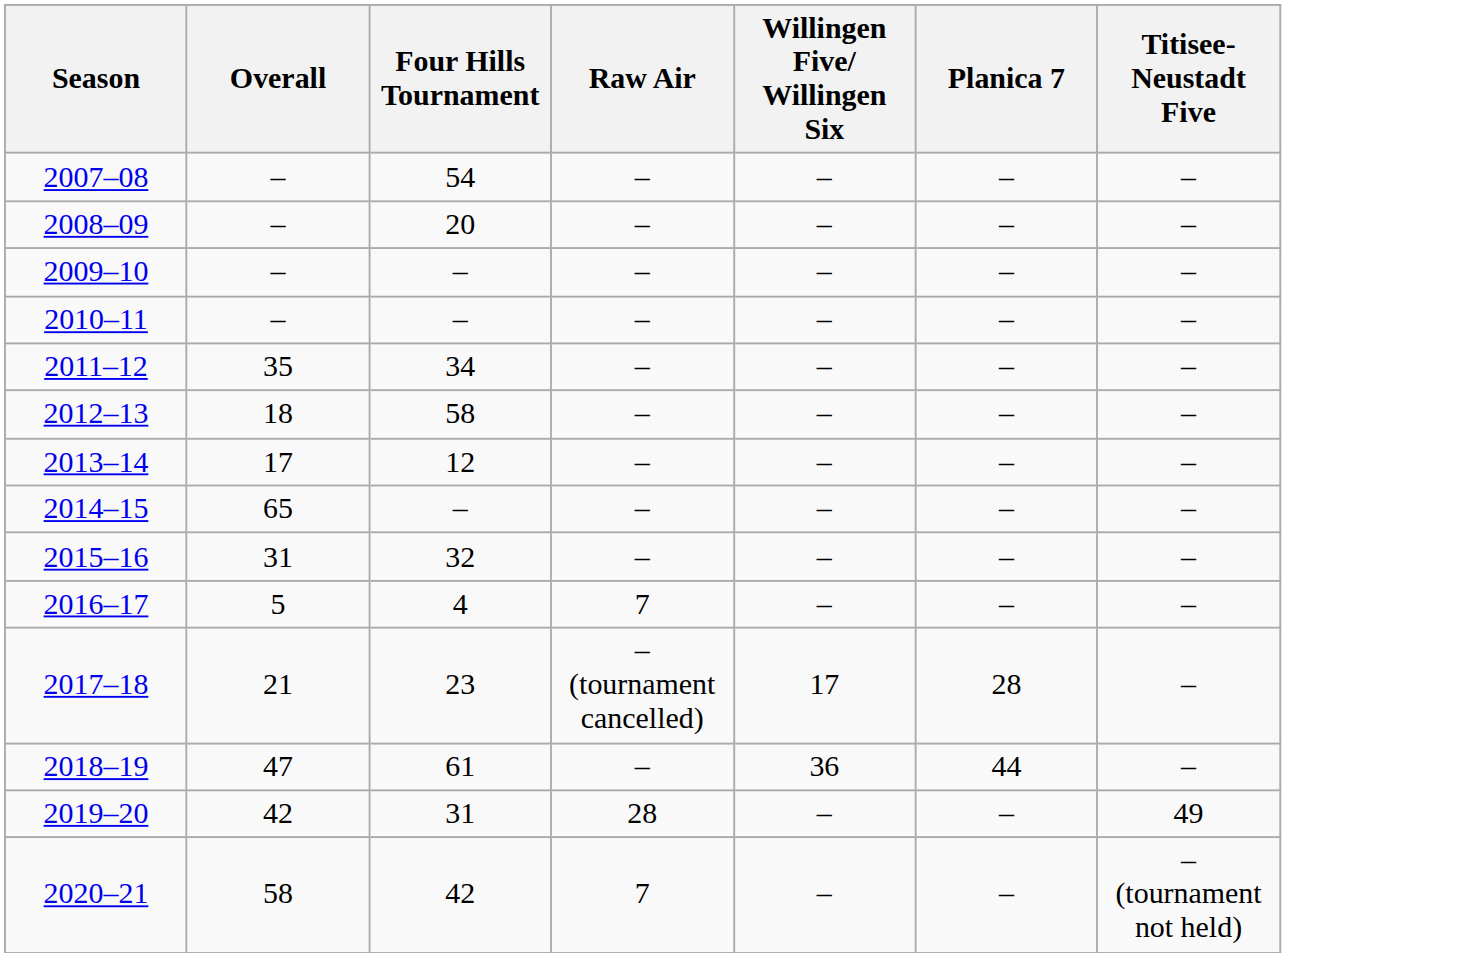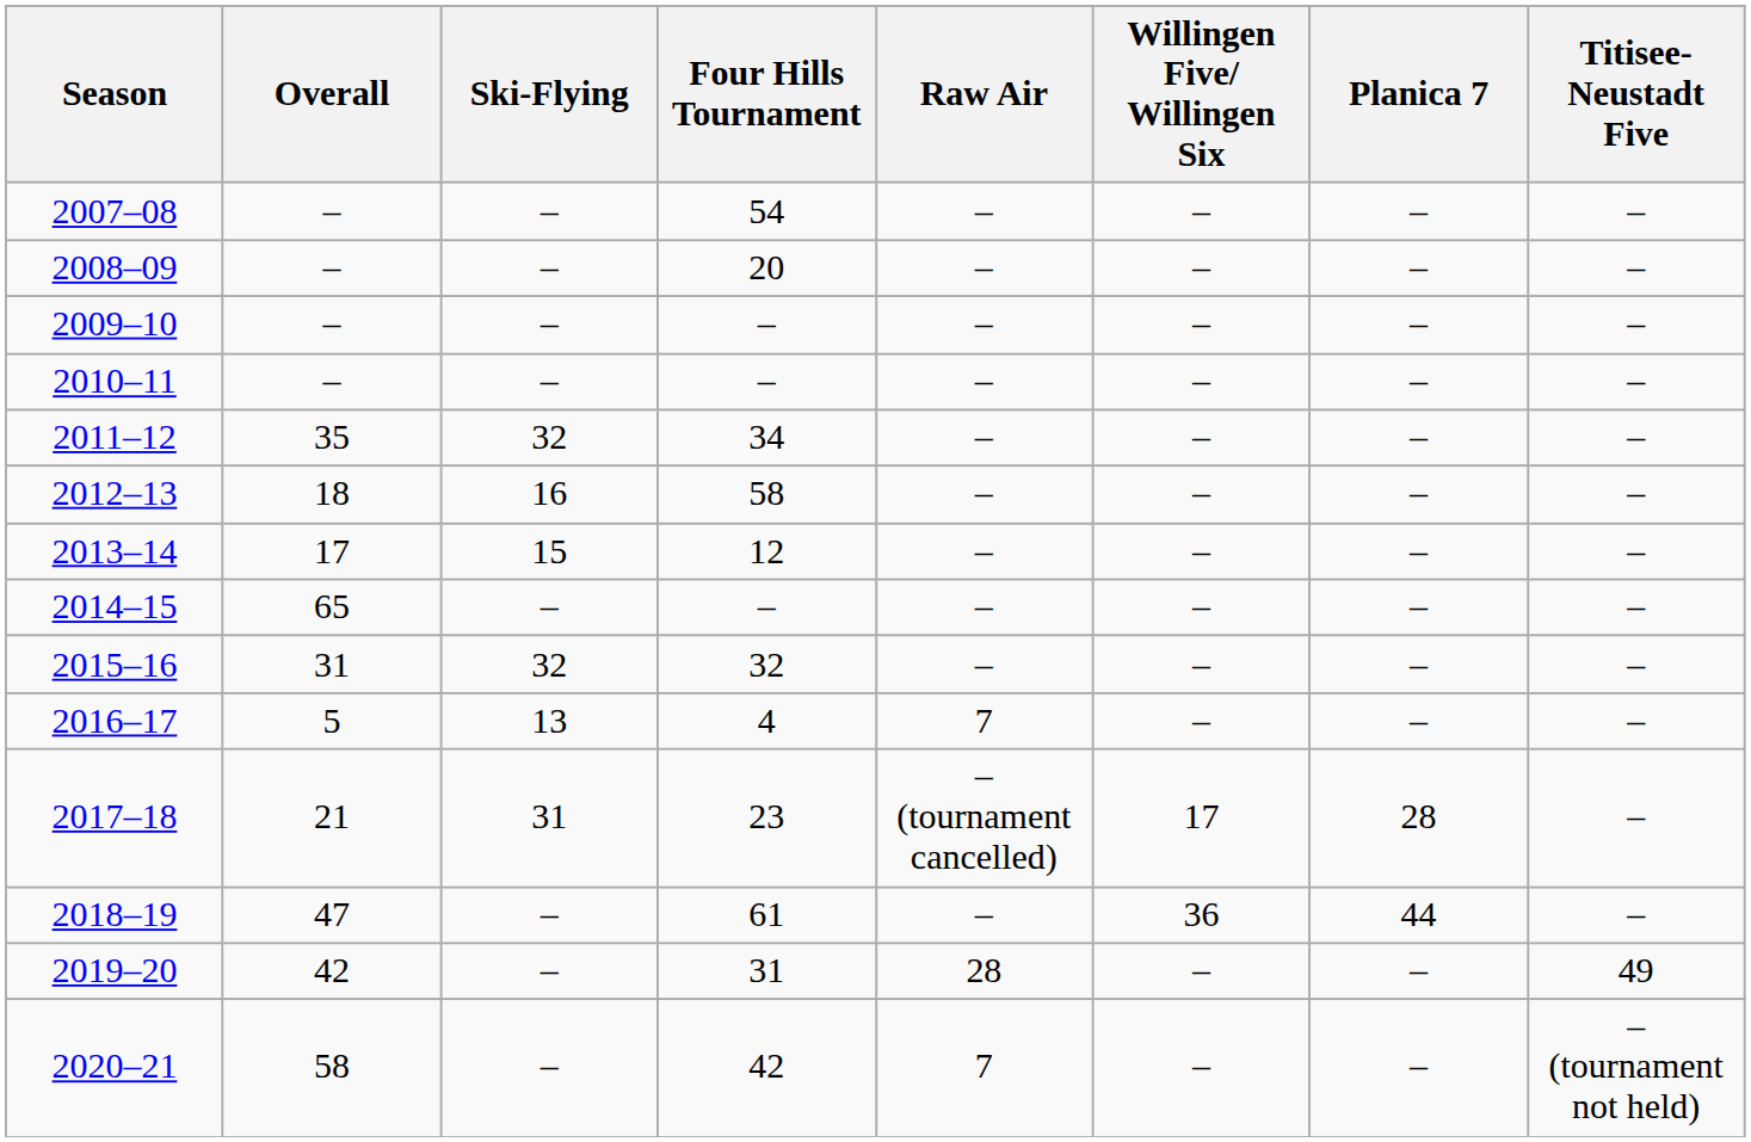 <table class="wikitable">
 <tr class="hintergrundfarbe5">
 <th width="90">Season</th>
 <th width="90">Overall</th>
+<th width="90">Ski-Flying</th>
 <th width="90">Four Hills<br>Tournament</th>
 <th width="90">Raw Air</th>
 <th width="90">Willingen Five/ Willingen Six</th>
 <th width="90">Planica 7</th>
 <th width="90">Titisee-Neustadt Five</th>
 </tr>
 <tr>
 <td align=center><a href='#'>2007–08</a></td>
 <td align=center>–</td>
+<td align=center>–</td>
 <td align=center>54</td>
 <td align=center>–</td>
 <td align=center>–</td>
 <td align=center>–</td>
 <td align=center>–</td>
 </tr>
 <tr>
 <td align=center><a href='#'>2008–09</a></td>
+<td align=center>–</td>
 <td align=center>–</td>
 <td align=center>20</td>
 <td align=center>–</td>
 <td align=center>–</td>
 <td align=center>–</td>
 <td align=center>–</td>
 </tr>
 <tr>
 <td align=center><a href='#'>2009–10</a></td>
 <td align=center>–</td>
 <td align=center>–</td>
 <td align=center>–</td>
 <td align=center>–</td>
 <td align=center>–</td>
 <td align=center>–</td>
+<td align=center>–</td>
 </tr>
 <tr>
 <td align=center><a href='#'>2010–11</a></td>
+<td align=center>–</td>
 <td align=center>–</td>
 <td align=center>–</td>
 <td align=center>–</td>
 <td align=center>–</td>
 <td align=center>–</td>
 <td align=center>–</td>
 </tr>
 <tr>
 <td align=center><a href='#'>2011–12</a></td>
 <td align=center>35</td>
+<td align=center>32</td>
 <td align=center>34</td>
 <td align=center>–</td>
 <td align=center>–</td>
 <td align=center>–</td>
 <td align=center>–</td>
 </tr>
 <tr>
 <td align=center><a href='#'>2012–13</a></td>
 <td align=center>18</td>
+<td align=center>16</td>
 <td align=center>58</td>
 <td align=center>–</td>
 <td align=center>–</td>
 <td align=center>–</td>
 <td align=center>–</td>
 </tr>
 <tr>
 <td align=center><a href='#'>2013–14</a></td>
 <td align=center>17</td>
+<td align=center>15</td>
 <td align=center>12</td>
 <td align=center>–</td>
 <td align=center>–</td>
 <td align=center>–</td>
 <td align=center>–</td>
 </tr>
 <tr>
 <td align=center><a href='#'>2014–15</a></td>
 <td align=center>65</td>
 <td align=center>–</td>
 <td align=center>–</td>
 <td align=center>–</td>
 <td align=center>–</td>
 <td align=center>–</td>
+<td align=center>–</td>
 </tr>
 <tr>
 <td align=center><a href='#'>2015–16</a></td>
 <td align=center>31</td>
+<td align=center>32</td>
 <td align=center>32</td>
 <td align=center>–</td>
 <td align=center>–</td>
 <td align=center>–</td>
 <td align=center>–</td>
 </tr>
 <tr>
 <td align=center><a href='#'>2016–17</a></td>
 <td align=center>5</td>
+<td align=center>13</td>
 <td align=center>4</td>
 <td align=center>7</td>
 <td align=center>–</td>
 <td align=center>–</td>
 <td align=center>–</td>
 </tr>
 <tr>
 <td align=center><a href='#'>2017–18</a></td>
 <td align=center>21</td>
+<td align=center>31</td>
 <td align=center>23</td>
 <td align=center>– (tournament cancelled)</td>
 <td align=center>17</td>
 <td align=center>28</td>
 <td align=center>–</td>
 </tr>
 <tr>
 <td align=center><a href='#'>2018–19</a></td>
 <td align=center>47</td>
+<td align=center>–</td>
 <td align=center>61</td>
 <td align=center>–</td>
 <td align=center>36</td>
 <td align=center>44</td>
 <td align=center>–</td>
 </tr>
 <tr>
 <td align=center><a href='#'>2019–20</a></td>
 <td align=center>42</td>
+<td align=center>–</td>
 <td align=center>31</td>
 <td align=center>28</td>
 <td align=center>–</td>
 <td align=center>–</td>
 <td align=center>49</td>
 </tr>
 <tr>
 <td align=center><a href='#'>2020–21</a></td>
 <td align=center>58</td>
+<td align=center>–</td>
 <td align=center>42</td>
 <td align=center>7</td>
 <td align=center>–</td>
 <td align=center>–</td>
 <td align=center>– (tournament not held)</td>
 </tr>
 </table>
